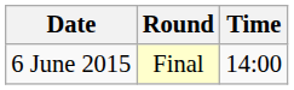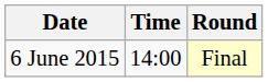 <table class="wikitable">
 <tr>
 <th>Date</th>
+<th>Time</th>
 <th>Round</th>
-<th>Time</th>
 </tr>
 <tr>
 <td>6 June 2015</td>
+<td>14:00</td>
 <td bgcolor=ffffcc align=center>Final</td>
-<td>14:00</td>
 </tr>
 </table>
